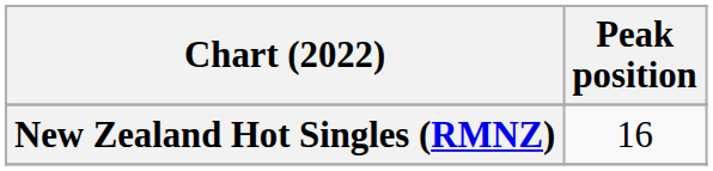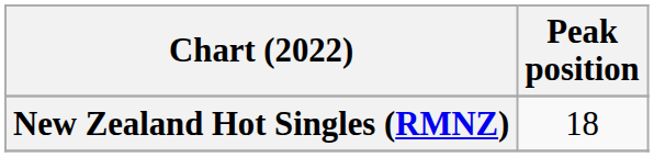 <table class="wikitable sortable plainrowheaders" style="text-align:center">
 <tr>
 <th scope="col">Chart (2022)</th>
 <th scope="col">Peak<br>position</th>
 </tr>
 <tr>
 </tr>
 <tr>
 </tr>
 <tr>
 <th scope="row">New Zealand Hot Singles (<a href='#'>RMNZ</a>)</th>
-<td>16</td>
+<td>18</td>
 </tr>
 <tr>
 </tr>
 <tr>
 </tr>
 <tr>
 </tr>
 </table>
